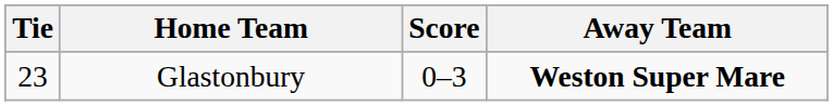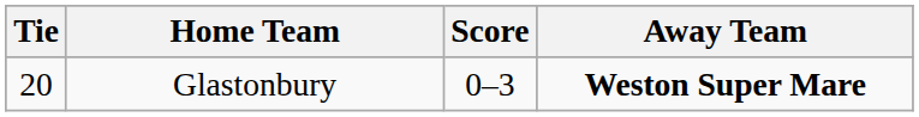 <table class="wikitable" style="text-align:center;">
 <tr>
 <th width=20>Tie</th>
 <th width=175>Home Team</th>
 <th width=20>Score</th>
 <th width=175>Away Team</th>
 </tr>
 <tr>
-<td>23</td>
+<td>20</td>
 <td>Glastonbury</td>
 <td>0–3</td>
 <td><strong>Weston Super Mare</strong></td>
 </tr>
 </table>
